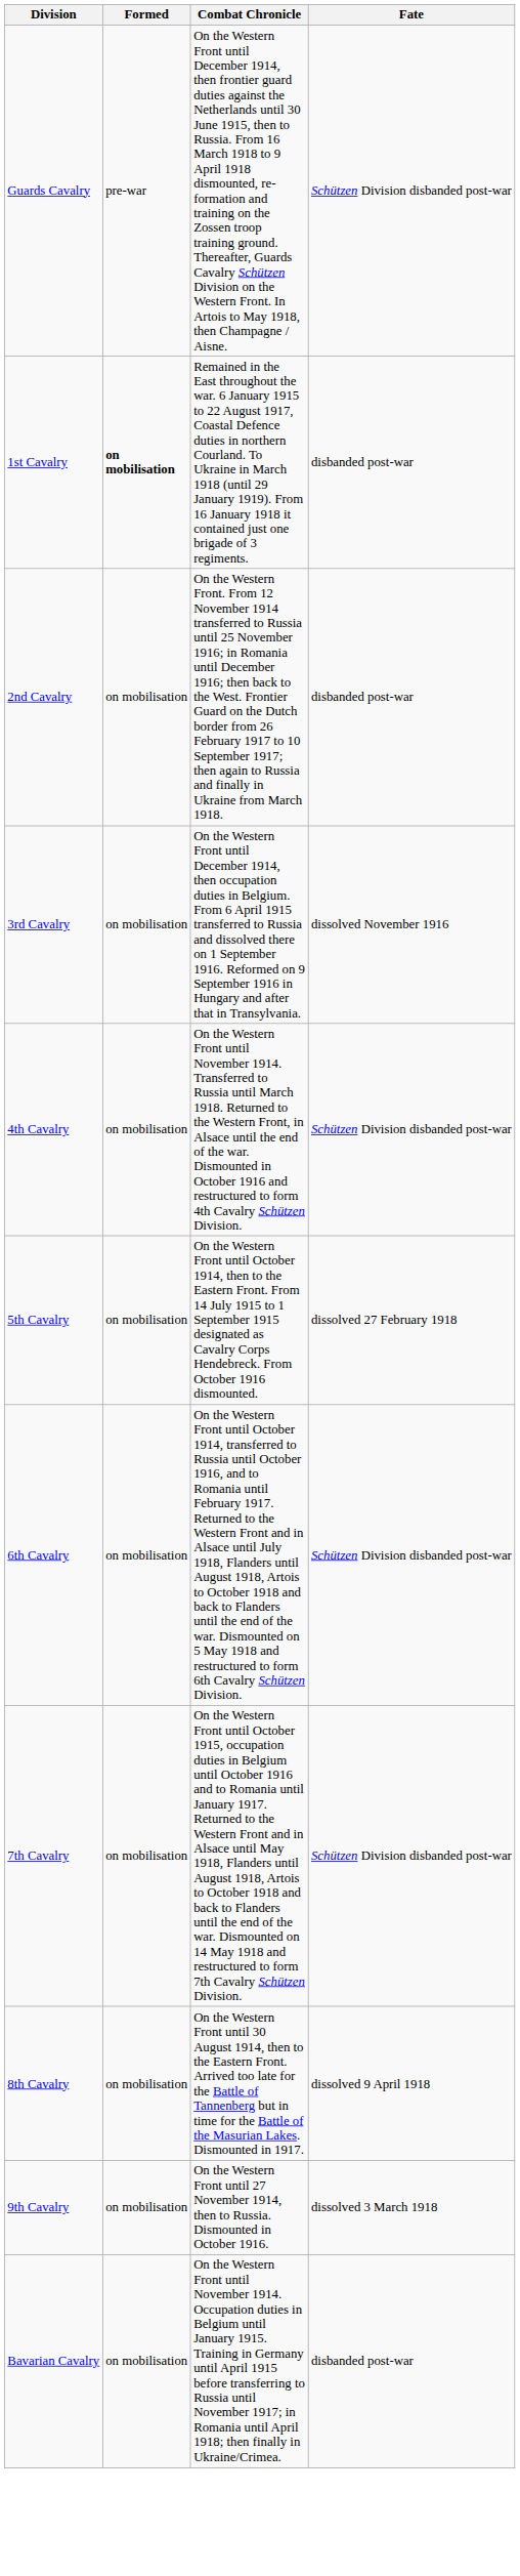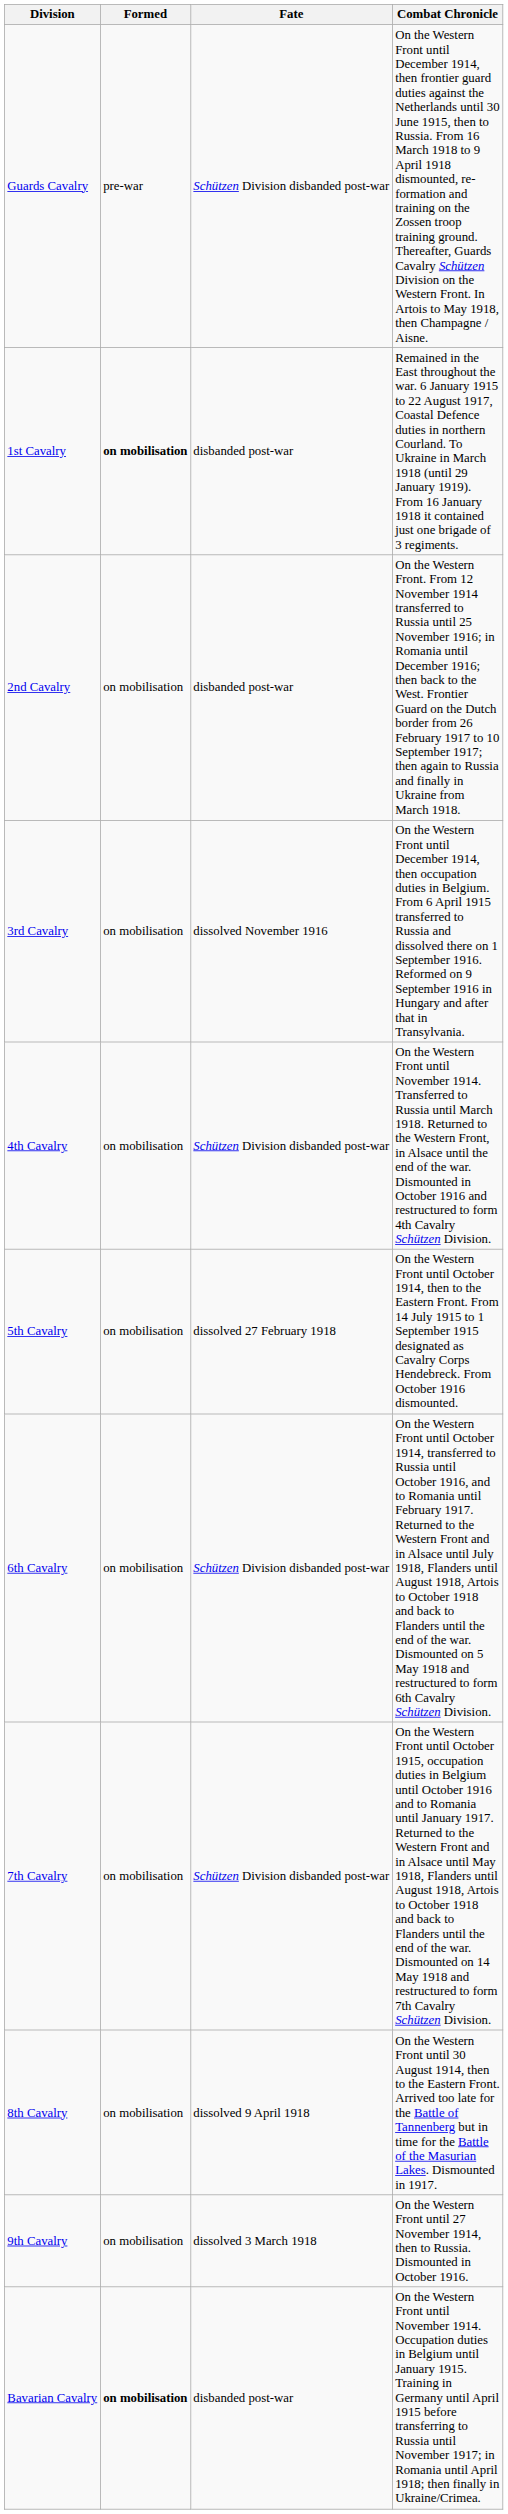 <table class="wikitable collapsible collapsed" style="width:100%;">
 <tr>
 <th>Division</th>
 <th>Formed</th>
+<th>Fate</th>
 <th>Combat Chronicle</th>
-<th>Fate</th>
 </tr>
 <tr>
 <td><a href='#'>Guards Cavalry</a></td>
 <td>pre-war</td>
+<td style=white-space:nowrap><a href='#'><em>Schützen</em></a> Division disbanded post-war</td>
 <td>On the Western Front until December 1914, then frontier guard duties against the Netherlands until 30 June 1915, then to Russia.  From 16 March 1918 to 9 April 1918 dismounted, re-formation and training on the Zossen troop training ground.  Thereafter, Guards Cavalry <a href='#'><em>Schützen</em></a> Division on the Western Front. In Artois to May 1918, then Champagne / Aisne.</td>
-<td style=white-space:nowrap><a href='#'><em>Schützen</em></a> Division disbanded post-war</td>
 </tr>
 <tr>
 <td><a href='#'>1st Cavalry</a></td>
 <td><strong>on mobilisation</strong></td>
+<td>disbanded post-war</td>
 <td>Remained in the East throughout the war. 6 January 1915 to 22 August 1917, Coastal Defence duties in northern Courland. To Ukraine in March 1918 (until 29 January 1919). From 16 January 1918 it contained just one brigade of 3 regiments.</td>
-<td>disbanded post-war</td>
 </tr>
 <tr>
 <td><a href='#'>2nd Cavalry</a></td>
 <td>on mobilisation</td>
+<td>disbanded post-war</td>
 <td>On the Western Front. From 12 November 1914 transferred to Russia until 25 November 1916; in Romania until December 1916; then back to the West. Frontier Guard on the Dutch border from 26 February 1917 to 10 September 1917; then again to Russia and finally in Ukraine from March 1918.</td>
-<td>disbanded post-war</td>
 </tr>
 <tr>
 <td><a href='#'>3rd Cavalry</a></td>
 <td>on mobilisation</td>
+<td>dissolved November 1916</td>
 <td>On the Western Front until December 1914, then occupation duties in Belgium.  From 6 April 1915 transferred to Russia and dissolved there on 1 September 1916.  Reformed on 9 September 1916 in Hungary and after that in Transylvania.</td>
-<td>dissolved November 1916</td>
 </tr>
 <tr>
 <td><a href='#'>4th Cavalry</a></td>
 <td>on mobilisation</td>
+<td><a href='#'><em>Schützen</em></a> Division disbanded post-war</td>
 <td>On the Western Front until November 1914.  Transferred to Russia until March 1918.  Returned to the Western Front, in Alsace until the end of the war.  Dismounted in October 1916 and restructured to form 4th Cavalry <a href='#'><em>Schützen</em></a> Division.</td>
-<td><a href='#'><em>Schützen</em></a> Division disbanded post-war</td>
 </tr>
 <tr>
 <td><a href='#'>5th Cavalry</a></td>
 <td>on mobilisation</td>
+<td>dissolved 27 February 1918</td>
 <td>On the Western Front until October 1914, then to the Eastern Front.  From 14 July 1915 to 1 September 1915 designated as Cavalry Corps Hendebreck.  From October 1916 dismounted.</td>
-<td>dissolved 27 February 1918</td>
 </tr>
 <tr>
 <td><a href='#'>6th Cavalry</a></td>
 <td>on mobilisation</td>
+<td><a href='#'><em>Schützen</em></a> Division disbanded post-war</td>
 <td>On the Western Front until October 1914, transferred to Russia until October 1916, and to Romania until February 1917.  Returned to the Western Front and in Alsace until July 1918, Flanders until August 1918, Artois to October 1918 and back to Flanders until the end of the war.  Dismounted on 5 May 1918 and restructured to form 6th Cavalry <a href='#'><em>Schützen</em></a> Division.</td>
-<td><a href='#'><em>Schützen</em></a> Division disbanded post-war</td>
 </tr>
 <tr>
 <td><a href='#'>7th Cavalry</a></td>
 <td>on mobilisation</td>
+<td><a href='#'><em>Schützen</em></a> Division disbanded post-war</td>
 <td>On the Western Front until October 1915, occupation duties in Belgium until October 1916 and to Romania until January 1917.  Returned to the Western Front and in Alsace until May 1918, Flanders until August 1918, Artois to October 1918 and back to Flanders until the end of the war.  Dismounted on 14 May 1918 and restructured to form 7th Cavalry <a href='#'><em>Schützen</em></a> Division.</td>
-<td><a href='#'><em>Schützen</em></a> Division disbanded post-war</td>
 </tr>
 <tr>
 <td><a href='#'>8th Cavalry</a></td>
 <td>on mobilisation</td>
+<td>dissolved 9 April 1918</td>
 <td>On the Western Front until 30 August 1914, then to the Eastern Front.  Arrived too late for the <a href='#'>Battle of Tannenberg</a> but in time for the <a href='#'>Battle of the Masurian Lakes</a>. Dismounted in 1917.</td>
-<td>dissolved 9 April 1918</td>
 </tr>
 <tr>
 <td><a href='#'>9th Cavalry</a></td>
 <td>on mobilisation</td>
+<td>dissolved 3 March 1918</td>
 <td>On the Western Front until 27 November 1914, then to Russia. Dismounted in October 1916.</td>
-<td>dissolved 3 March 1918</td>
 </tr>
 <tr>
 <td style=white-space:nowrap><a href='#'>Bavarian Cavalry</a></td>
-<td style=white-space:nowrap>on mobilisation</td>
+<td style=white-space:nowrap><strong>on mobilisation</strong></td>
+<td>disbanded post-war</td>
 <td>On the Western Front until November 1914. Occupation duties in Belgium until January 1915. Training in Germany until April 1915 before transferring to Russia until November 1917; in Romania until April 1918; then finally in Ukraine/Crimea.</td>
-<td>disbanded post-war</td>
 </tr>
 </table>
